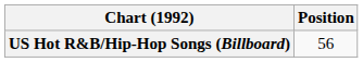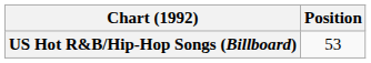 <table class="wikitable plainrowheaders" style="text-align:center">
 <tr>
 <th scope="col">Chart (1992)</th>
 <th scope="col">Position</th>
 </tr>
 <tr>
 <th scope="row">US Hot R&B/Hip-Hop Songs (<em>Billboard</em>)</th>
-<td>56</td>
+<td>53</td>
 </tr>
 </table>
